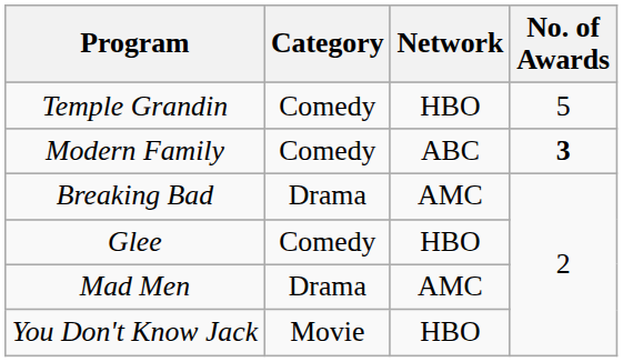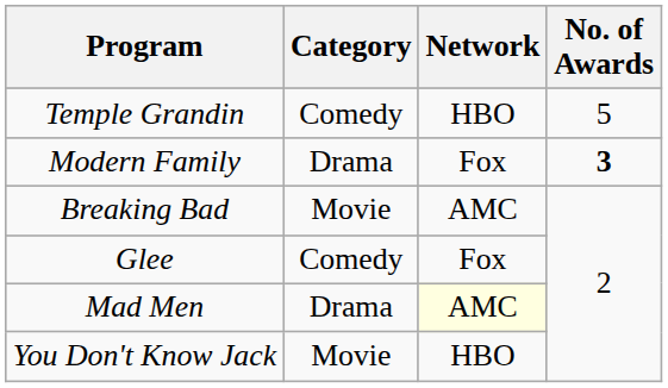 <table class="wikitable">
 <tr>
 <th>Program</th>
 <th>Category</th>
 <th>Network</th>
 <th>No. of<br>Awards</th>
 </tr>
 <tr style="text-align:center">
 <td><em>Temple Grandin</em></td>
 <td>Comedy</td>
 <td>HBO</td>
 <td>5</td>
 </tr>
 <tr style="text-align:center">
 <td><em>Modern Family</em></td>
-<td>Comedy</td>
-<td>ABC</td>
+<td>Drama</td>
+<td>Fox</td>
 <td><strong>3</strong></td>
 </tr>
 <tr style="text-align:center">
 <td><em>Breaking Bad</em></td>
-<td>Drama</td>
+<td>Movie</td>
 <td>AMC</td>
 <td rowspan="4">2</td>
 </tr>
 <tr style="text-align:center">
 <td><em>Glee</em></td>
 <td>Comedy</td>
-<td>HBO</td>
+<td>Fox</td>
 </tr>
 <tr style="text-align:center">
 <td><em>Mad Men</em></td>
 <td>Drama</td>
-<td>AMC</td>
+<td style="background: lightyellow;">AMC</td>
 </tr>
 <tr style="text-align:center">
 <td><em>You Don't Know Jack</em></td>
 <td>Movie</td>
 <td>HBO</td>
 </tr>
 </table>
